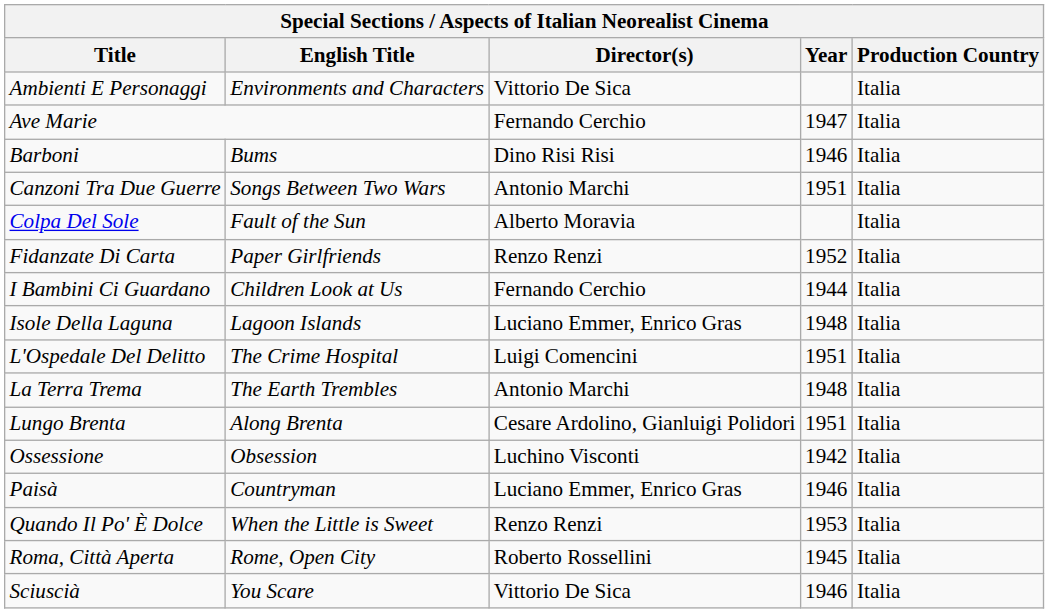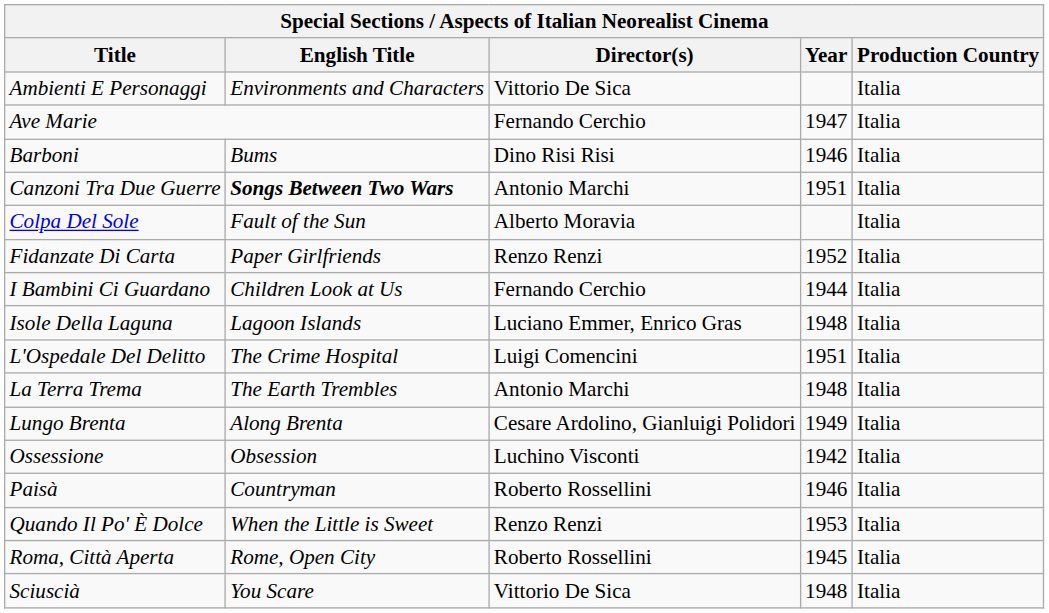 <table class="wikitable">
 <tr>
 <th colspan="5">Special Sections / Aspects of Italian Neorealist Cinema</th>
 </tr>
 <tr>
 <th>Title</th>
 <th>English Title</th>
 <th>Director(s)</th>
 <th>Year</th>
 <th>Production Country</th>
 </tr>
 <tr>
 <td><em>Ambienti E Personaggi</em></td>
 <td><em>Environments and Characters</em></td>
 <td>Vittorio De Sica</td>
 <td></td>
 <td>Italia</td>
 </tr>
 <tr>
 <td colspan="2"><em>Ave Marie</em></td>
 <td>Fernando Cerchio</td>
 <td>1947</td>
 <td>Italia</td>
 </tr>
 <tr>
 <td><em>Barboni</em></td>
 <td><em>Bums</em></td>
 <td>Dino Risi Risi</td>
 <td>1946</td>
 <td>Italia</td>
 </tr>
 <tr>
 <td><em>Canzoni Tra Due Guerre</em></td>
-<td><em>Songs Between Two Wars</em></td>
+<td><strong><em>Songs Between Two Wars</em></strong></td>
 <td>Antonio Marchi</td>
 <td>1951</td>
 <td>Italia</td>
 </tr>
 <tr>
 <td><em><a href='#'>Colpa Del Sole</a></em></td>
 <td><em>Fault of the Sun</em></td>
 <td>Alberto Moravia</td>
 <td></td>
 <td>Italia</td>
 </tr>
 <tr>
 <td><em>Fidanzate Di Carta</em></td>
 <td><em>Paper Girlfriends</em></td>
 <td>Renzo Renzi</td>
 <td>1952</td>
 <td>Italia</td>
 </tr>
 <tr>
 <td><em>I Bambini Ci Guardano</em></td>
 <td><em>Children Look at Us</em></td>
 <td>Fernando Cerchio</td>
 <td>1944</td>
 <td>Italia</td>
 </tr>
 <tr>
 <td><em>Isole Della Laguna</em></td>
 <td><em>Lagoon Islands</em></td>
 <td>Luciano Emmer, Enrico Gras</td>
 <td>1948</td>
 <td>Italia</td>
 </tr>
 <tr>
 <td><em>L'Ospedale Del Delitto</em></td>
 <td><em>The Crime Hospital</em></td>
 <td>Luigi Comencini</td>
 <td>1951</td>
 <td>Italia</td>
 </tr>
 <tr>
 <td><em>La Terra Trema</em></td>
 <td><em>The Earth Trembles</em></td>
 <td>Antonio Marchi</td>
 <td>1948</td>
 <td>Italia</td>
 </tr>
 <tr>
 <td><em>Lungo Brenta</em></td>
 <td><em>Along Brenta</em></td>
 <td>Cesare Ardolino, Gianluigi Polidori</td>
-<td>1951</td>
+<td>1949</td>
 <td>Italia</td>
 </tr>
 <tr>
 <td><em>Ossessione</em></td>
 <td><em>Obsession</em></td>
 <td>Luchino Visconti</td>
 <td>1942</td>
 <td>Italia</td>
 </tr>
 <tr>
 <td><em>Paisà</em></td>
 <td><em>Countryman</em></td>
-<td>Luciano Emmer, Enrico Gras</td>
+<td>Roberto Rossellini</td>
 <td>1946</td>
 <td>Italia</td>
 </tr>
 <tr>
 <td><em>Quando Il Po' È Dolce</em></td>
 <td><em>When the Little is Sweet</em></td>
 <td>Renzo Renzi</td>
 <td>1953</td>
 <td>Italia</td>
 </tr>
 <tr>
 <td><em>Roma, Città Aperta</em></td>
 <td><em>Rome, Open City</em></td>
 <td>Roberto Rossellini</td>
 <td>1945</td>
 <td>Italia</td>
 </tr>
 <tr>
 <td><em>Sciuscià</em></td>
 <td><em>You Scare</em></td>
 <td>Vittorio De Sica</td>
-<td>1946</td>
+<td>1948</td>
 <td>Italia</td>
 </tr>
 </table>
